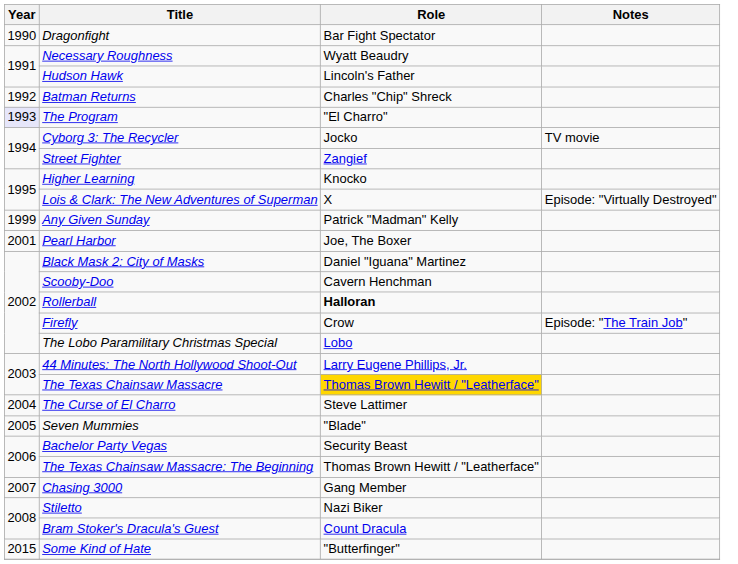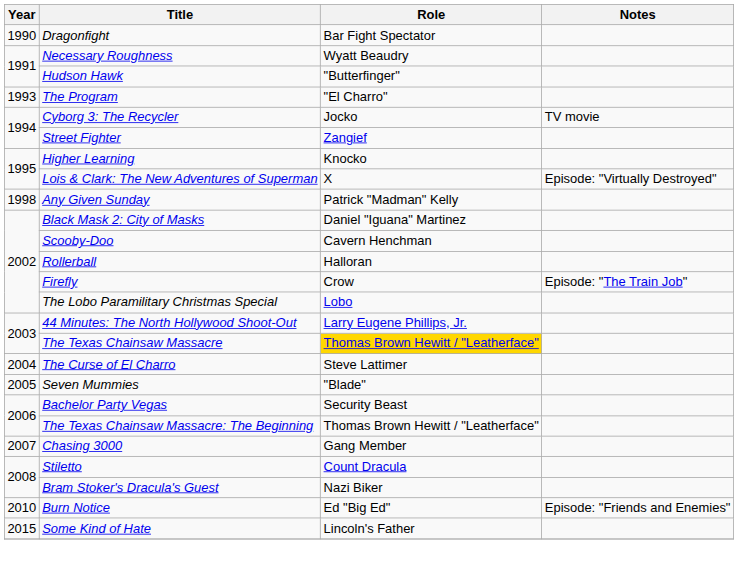 <table class="wikitable sortable">
 <tr>
 <th>Year</th>
 <th>Title</th>
 <th>Role</th>
 <th>Notes</th>
 </tr>
 <tr>
 <td>1990</td>
 <td><em>Dragonfight</em></td>
 <td>Bar Fight Spectator</td>
 <td></td>
 </tr>
 <tr>
 <td rowspan=2>1991</td>
 <td><em><a href='#'>Necessary Roughness</a></em></td>
 <td>Wyatt Beaudry</td>
 <td></td>
 </tr>
 <tr>
 <td><em><a href='#'>Hudson Hawk</a></em></td>
-<td>Lincoln's Father</td>
+<td>"Butterfinger"</td>
 <td></td>
 </tr>
 <tr>
-<td>1992</td>
-<td><em><a href='#'>Batman Returns</a></em></td>
-<td>Charles "Chip" Shreck</td>
-<td></td>
-</tr>
-<tr>
-<td style="background: lavender;">1993</td>
+<td>1993</td>
 <td><em><a href='#'>The Program</a></em></td>
 <td>"El Charro"</td>
 <td></td>
 </tr>
 <tr>
 <td rowspan=2>1994</td>
 <td><em><a href='#'>Cyborg 3: The Recycler</a></em></td>
 <td>Jocko</td>
 <td>TV movie</td>
 </tr>
 <tr>
 <td><em><a href='#'>Street Fighter</a></em></td>
 <td><a href='#'>Zangief</a></td>
 <td></td>
 </tr>
 <tr>
 <td rowspan=2>1995</td>
 <td><em><a href='#'>Higher Learning</a></em></td>
 <td>Knocko</td>
 <td></td>
 </tr>
 <tr>
 <td><em><a href='#'>Lois & Clark: The New Adventures of Superman</a></em></td>
 <td>X</td>
 <td>Episode: "Virtually Destroyed"</td>
 </tr>
 <tr>
-<td>1999</td>
+<td>1998</td>
 <td><em><a href='#'>Any Given Sunday</a></em></td>
 <td>Patrick "Madman" Kelly</td>
-<td></td>
-</tr>
-<tr>
-<td>2001</td>
-<td><em><a href='#'>Pearl Harbor</a></em></td>
-<td>Joe, The Boxer</td>
 <td></td>
 </tr>
 <tr>
 <td rowspan=5>2002</td>
 <td><em><a href='#'>Black Mask 2: City of Masks</a></em></td>
 <td>Daniel "Iguana" Martinez</td>
 <td></td>
 </tr>
 <tr>
 <td><em><a href='#'>Scooby-Doo</a></em></td>
 <td>Cavern Henchman</td>
 <td></td>
 </tr>
 <tr>
 <td><em><a href='#'>Rollerball</a></em></td>
-<td><strong>Halloran</strong></td>
+<td>Halloran</td>
 <td></td>
 </tr>
 <tr>
 <td><em><a href='#'>Firefly</a></em></td>
 <td>Crow</td>
 <td>Episode: "<a href='#'>The Train Job</a>"</td>
 </tr>
 <tr>
 <td><em>The Lobo Paramilitary Christmas Special</em></td>
 <td><a href='#'>Lobo</a></td>
 <td></td>
 </tr>
 <tr>
 <td rowspan=2>2003</td>
 <td><em><a href='#'>44 Minutes: The North Hollywood Shoot-Out</a></em></td>
 <td><a href='#'>Larry Eugene Phillips, Jr.</a></td>
 <td></td>
 </tr>
 <tr>
 <td><em><a href='#'>The Texas Chainsaw Massacre</a></em></td>
 <td style="background: gold;"><a href='#'>Thomas Brown Hewitt / "Leatherface"</a></td>
 <td></td>
 </tr>
 <tr>
 <td>2004</td>
 <td><em><a href='#'>The Curse of El Charro</a></em></td>
 <td>Steve Lattimer</td>
 <td></td>
 </tr>
 <tr>
 <td>2005</td>
 <td><em>Seven Mummies</em></td>
 <td>"Blade"</td>
 <td></td>
 </tr>
 <tr>
 <td rowspan=2>2006</td>
 <td><em><a href='#'>Bachelor Party Vegas</a></em></td>
 <td>Security Beast</td>
 <td></td>
 </tr>
 <tr>
 <td><em><a href='#'>The Texas Chainsaw Massacre: The Beginning</a></em></td>
 <td>Thomas Brown Hewitt / "Leatherface"</td>
 <td></td>
 </tr>
 <tr>
 <td rowspan=1>2007</td>
 <td><em><a href='#'>Chasing 3000</a></em></td>
 <td>Gang Member</td>
 <td></td>
 </tr>
 <tr>
 <td rowspan=2>2008</td>
 <td><em><a href='#'>Stiletto</a></em></td>
+<td><a href='#'>Count Dracula</a></td>
+<td></td>
+</tr>
+<tr>
+<td><em><a href='#'>Bram Stoker's Dracula's Guest</a></em></td>
 <td>Nazi Biker</td>
 <td></td>
 </tr>
 <tr>
-<td><em><a href='#'>Bram Stoker's Dracula's Guest</a></em></td>
-<td><a href='#'>Count Dracula</a></td>
-<td></td>
+<td rowspan=1>2010</td>
+<td><em><a href='#'>Burn Notice</a></em></td>
+<td>Ed "Big Ed"</td>
+<td>Episode: "Friends and Enemies"</td>
 </tr>
 <tr>
 <td>2015</td>
 <td><em><a href='#'>Some Kind of Hate</a></em></td>
-<td>"Butterfinger"</td>
+<td>Lincoln's Father</td>
 <td></td>
 </tr>
 <tr>
 </tr>
 </table>
